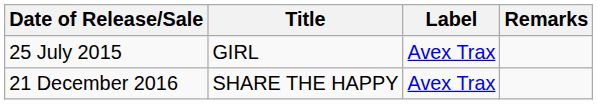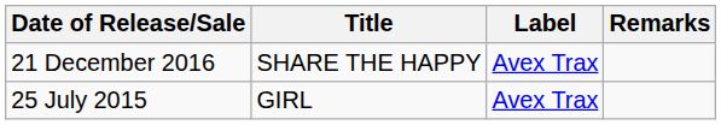 <table class="wikitable">
 <tr>
 <th>Date of Release/Sale</th>
 <th>Title</th>
 <th>Label</th>
 <th>Remarks</th>
 </tr>
 <tr>
+<td>21 December 2016</td>
+<td>SHARE THE HAPPY</td>
+<td><a href='#'>Avex Trax</a></td>
+<td></td>
+</tr>
+<tr>
 <td>25 July 2015</td>
 <td>GIRL</td>
 <td><a href='#'>Avex Trax</a></td>
 <td></td>
 </tr>
-<tr>
-<td>21 December 2016</td>
-<td>SHARE THE HAPPY</td>
-<td><a href='#'>Avex Trax</a></td>
-<td></td>
-</tr>
 </table>
